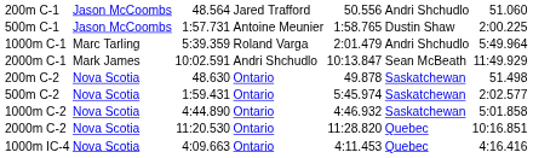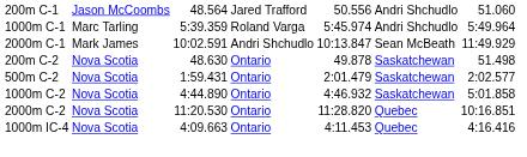 <table>
 <tr>
 <td>200m C-1</td>
 <td> <a href='#'>Jason McCoombs</a></td>
 <td align="right">48.564</td>
 <td> Jared Trafford</td>
 <td align="right">50.556</td>
 <td> Andri Shchudlo</td>
 <td align="right">51.060</td>
 </tr>
 <tr>
-<td>500m C-1</td>
-<td> <a href='#'>Jason McCoombs</a></td>
-<td align="right">1:57.731</td>
-<td> Antoine Meunier</td>
-<td align="right">1:58.765</td>
-<td> Dustin Shaw</td>
-<td align="right">2:00.225</td>
-</tr>
-<tr>
 <td>1000m C-1</td>
 <td> Marc Tarling</td>
 <td align="right">5:39.359</td>
 <td> Roland Varga</td>
-<td align="right">2:01.479</td>
+<td align="right">5:45.974</td>
 <td> Andri Shchudlo</td>
 <td align="right">5:49.964</td>
 </tr>
 <tr>
 <td>2000m C-1</td>
 <td> Mark James</td>
 <td align="right">10:02.591</td>
 <td> Andri Shchudlo</td>
 <td align="right">10:13.847</td>
 <td> Sean McBeath</td>
 <td align="right">11:49.929</td>
 </tr>
 <tr>
 <td>200m C-2</td>
 <td> <a href='#'>Nova Scotia</a></td>
 <td align="right">48.630</td>
 <td> <a href='#'>Ontario</a></td>
 <td align="right">49.878</td>
 <td> <a href='#'>Saskatchewan</a></td>
 <td align="right">51.498</td>
 </tr>
 <tr>
 <td>500m C-2</td>
 <td> <a href='#'>Nova Scotia</a></td>
 <td align="right">1:59.431</td>
 <td> <a href='#'>Ontario</a></td>
-<td align="right">5:45.974</td>
+<td align="right">2:01.479</td>
 <td> <a href='#'>Saskatchewan</a></td>
 <td align="right">2:02.577</td>
 </tr>
 <tr>
 <td>1000m C-2</td>
 <td> <a href='#'>Nova Scotia</a></td>
 <td align="right">4:44.890</td>
 <td> <a href='#'>Ontario</a></td>
 <td align="right">4:46.932</td>
 <td> <a href='#'>Saskatchewan</a></td>
 <td align="right">5:01.858</td>
 </tr>
 <tr>
 <td>2000m C-2</td>
 <td> <a href='#'>Nova Scotia</a></td>
 <td align="right">11:20.530</td>
 <td> <a href='#'>Ontario</a></td>
 <td align="right">11:28.820</td>
 <td> <a href='#'>Quebec</a></td>
 <td align="right">10:16.851</td>
 </tr>
 <tr>
 <td>1000m IC-4</td>
 <td> <a href='#'>Nova Scotia</a></td>
 <td align="right">4:09.663</td>
 <td> <a href='#'>Ontario</a></td>
 <td align="right">4:11.453</td>
 <td> <a href='#'>Quebec</a></td>
 <td align="right">4:16.416</td>
 </tr>
 </table>
